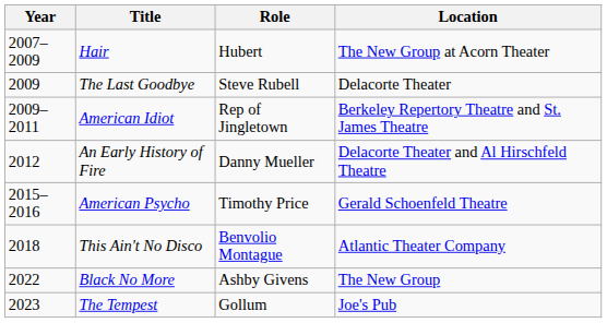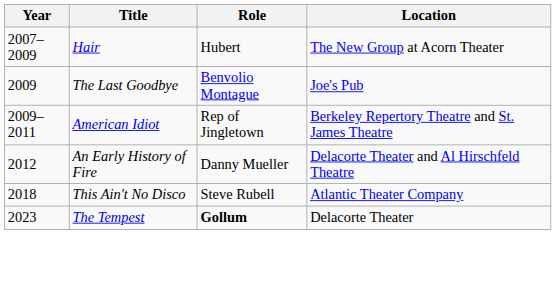 <table class="wikitable sortable">
 <tr>
 <th>Year</th>
 <th>Title</th>
 <th>Role</th>
 <th>Location</th>
 </tr>
 <tr>
 <td>2007–2009</td>
 <td><em><a href='#'>Hair</a></em></td>
 <td>Hubert</td>
 <td><a href='#'>The New Group</a> at Acorn Theater</td>
 </tr>
 <tr>
 <td>2009</td>
 <td><em>The Last Goodbye</em></td>
-<td>Steve Rubell</td>
-<td>Delacorte Theater</td>
+<td><a href='#'>Benvolio Montague</a></td>
+<td><a href='#'>Joe's Pub</a></td>
 </tr>
 <tr>
 <td>2009–2011</td>
 <td><em><a href='#'>American Idiot</a></em></td>
 <td>Rep of Jingletown</td>
 <td><a href='#'>Berkeley Repertory Theatre</a> and <a href='#'>St. James Theatre</a></td>
 </tr>
 <tr>
 <td>2012</td>
 <td><em>An Early History of Fire</em></td>
 <td>Danny Mueller</td>
 <td><a href='#'>Delacorte Theater</a> and <a href='#'>Al Hirschfeld Theatre</a></td>
 </tr>
 <tr>
-<td>2015–2016</td>
-<td><em><a href='#'>American Psycho</a></em></td>
-<td>Timothy Price</td>
-<td><a href='#'>Gerald Schoenfeld Theatre</a></td>
-</tr>
-<tr>
 <td>2018</td>
 <td><em>This Ain't No Disco</em></td>
-<td><a href='#'>Benvolio Montague</a></td>
+<td>Steve Rubell</td>
 <td><a href='#'>Atlantic Theater Company</a></td>
-</tr>
-<tr>
-<td>2022</td>
-<td><em><a href='#'>Black No More</a></em></td>
-<td>Ashby Givens</td>
-<td><a href='#'>The New Group</a></td>
 </tr>
 <tr>
 <td>2023</td>
 <td><em><a href='#'>The Tempest</a></em></td>
-<td>Gollum</td>
-<td><a href='#'>Joe's Pub</a></td>
+<td><strong>Gollum</strong></td>
+<td>Delacorte Theater</td>
 </tr>
 </table>
